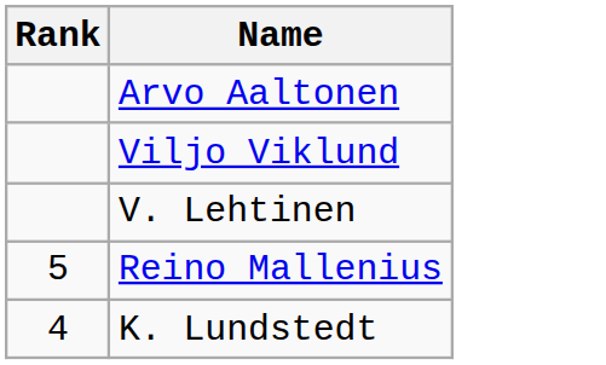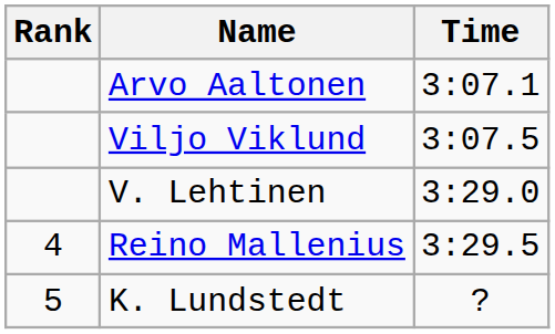 <table class="wikitable" style="text-align:center">
 <tr>
 <th>Rank</th>
 <th>Name</th>
+<th>Time</th>
 </tr>
 <tr>
 <td></td>
 <td align=left><a href='#'>Arvo Aaltonen</a></td>
+<td>3:07.1</td>
 </tr>
 <tr>
 <td></td>
 <td align=left><a href='#'>Viljo Viklund</a></td>
+<td>3:07.5</td>
 </tr>
 <tr>
 <td></td>
 <td align=left>V. Lehtinen</td>
+<td>3:29.0</td>
+</tr>
+<tr>
+<td>4</td>
+<td align=left><a href='#'>Reino Mallenius</a></td>
+<td>3:29.5</td>
 </tr>
 <tr>
 <td>5</td>
-<td align=left><a href='#'>Reino Mallenius</a></td>
-</tr>
-<tr>
-<td>4</td>
 <td align=left>K. Lundstedt</td>
+<td>?</td>
 </tr>
 </table>
